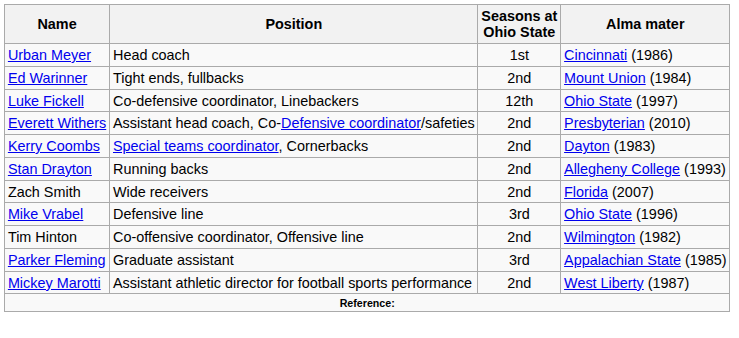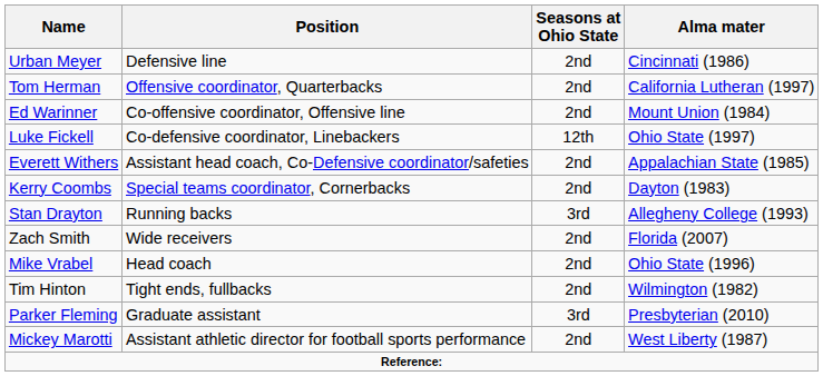 <table class="wikitable" border="1" style="font-size:90%;">
 <tr>
 <th>Name</th>
 <th>Position</th>
 <th>Seasons at<br>Ohio State</th>
 <th>Alma mater</th>
 </tr>
 <tr align="left">
 <td><a href='#'>Urban Meyer</a></td>
-<td>Head coach</td>
-<td - align="center">1st</td>
+<td>Defensive line</td>
+<td - align="center">2nd</td>
 <td><a href='#'>Cincinnati</a> (1986)</td>
 </tr>
 <tr align="left">
+<td><a href='#'>Tom Herman</a></td>
+<td><a href='#'>Offensive coordinator</a>, Quarterbacks</td>
+<td - align="center">2nd</td>
+<td><a href='#'>California Lutheran</a> (1997)</td>
+</tr>
+<tr align="left">
 <td><a href='#'>Ed Warinner</a></td>
-<td>Tight ends, fullbacks</td>
+<td>Co-offensive coordinator, Offensive line</td>
 <td - align="center">2nd</td>
 <td><a href='#'>Mount Union</a> (1984)</td>
 </tr>
 <tr align="left">
 <td><a href='#'>Luke Fickell</a></td>
 <td>Co-defensive coordinator, Linebackers</td>
 <td - align="center">12th</td>
 <td><a href='#'>Ohio State</a> (1997)</td>
 </tr>
 <tr align="left">
 <td><a href='#'>Everett Withers</a></td>
 <td>Assistant head coach, Co-<a href='#'>Defensive coordinator</a>/safeties</td>
 <td - align="center">2nd</td>
-<td><a href='#'>Presbyterian</a> (2010)</td>
+<td><a href='#'>Appalachian State</a> (1985)</td>
 </tr>
 <tr align="left">
 <td><a href='#'>Kerry Coombs</a></td>
 <td><a href='#'>Special teams coordinator</a>, Cornerbacks</td>
 <td - align="center">2nd</td>
 <td><a href='#'>Dayton</a> (1983)</td>
 </tr>
 <tr align="left">
 <td><a href='#'>Stan Drayton</a></td>
 <td>Running backs</td>
-<td - align="center">2nd</td>
+<td - align="center">3rd</td>
 <td><a href='#'>Allegheny College</a> (1993)</td>
 </tr>
 <tr align="left">
 <td>Zach Smith</td>
 <td>Wide receivers</td>
 <td - align="center">2nd</td>
 <td><a href='#'>Florida</a> (2007)</td>
 </tr>
 <tr align="left">
 <td><a href='#'>Mike Vrabel</a></td>
-<td>Defensive line</td>
-<td - align="center">3rd</td>
+<td>Head coach</td>
+<td - align="center">2nd</td>
 <td><a href='#'>Ohio State</a> (1996)</td>
 </tr>
 <tr align="left">
 <td>Tim Hinton</td>
-<td>Co-offensive coordinator, Offensive line</td>
+<td>Tight ends, fullbacks</td>
 <td - align="center">2nd</td>
 <td><a href='#'>Wilmington</a> (1982)</td>
 </tr>
 <tr align="left">
 <td><a href='#'>Parker Fleming</a></td>
 <td>Graduate assistant</td>
 <td - align="center">3rd</td>
-<td><a href='#'>Appalachian State</a> (1985)</td>
+<td><a href='#'>Presbyterian</a> (2010)</td>
 </tr>
 <tr align="left">
 <td><a href='#'>Mickey Marotti</a></td>
 <td>Assistant athletic director for football sports performance</td>
 <td - align="center">2nd</td>
 <td><a href='#'>West Liberty</a> (1987)</td>
 </tr>
 <tr>
 <td colspan="4" style="font-size: 8pt" align="center"><strong>Reference:</strong></td>
 </tr>
 </table>
